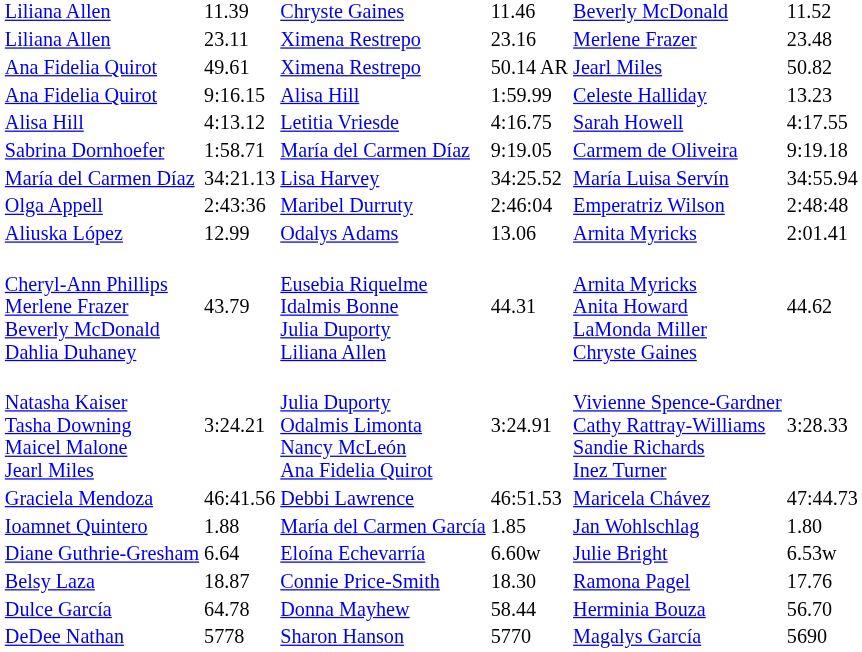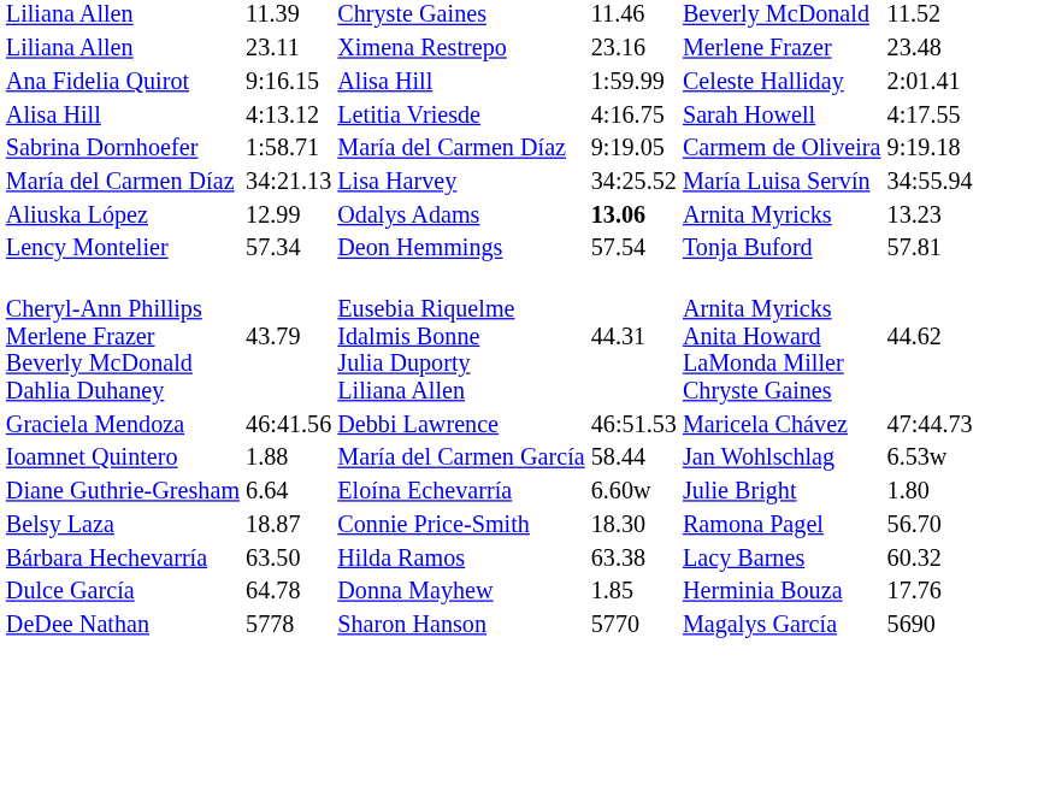 <table>
 <tr>
 <td></td>
 <td><a href='#'>Liliana Allen</a><br></td>
 <td>11.39</td>
 <td><a href='#'>Chryste Gaines</a><br></td>
 <td>11.46</td>
 <td><a href='#'>Beverly McDonald</a><br></td>
 <td>11.52</td>
 </tr>
 <tr>
 <td></td>
 <td><a href='#'>Liliana Allen</a><br></td>
 <td>23.11</td>
 <td><a href='#'>Ximena Restrepo</a><br></td>
 <td>23.16</td>
 <td><a href='#'>Merlene Frazer</a><br></td>
 <td>23.48</td>
 </tr>
 <tr>
 <td></td>
 <td><a href='#'>Ana Fidelia Quirot</a><br></td>
-<td>49.61</td>
-<td><a href='#'>Ximena Restrepo</a><br></td>
-<td>50.14 AR</td>
-<td><a href='#'>Jearl Miles</a><br></td>
-<td>50.82</td>
-</tr>
-<tr>
-<td></td>
-<td><a href='#'>Ana Fidelia Quirot</a><br></td>
 <td>9:16.15</td>
 <td><a href='#'>Alisa Hill</a><br></td>
 <td>1:59.99</td>
 <td><a href='#'>Celeste Halliday</a><br></td>
-<td>13.23</td>
+<td>2:01.41</td>
 </tr>
 <tr>
 <td></td>
 <td><a href='#'>Alisa Hill</a><br></td>
 <td>4:13.12</td>
 <td><a href='#'>Letitia Vriesde</a><br></td>
 <td>4:16.75</td>
 <td><a href='#'>Sarah Howell</a><br></td>
 <td>4:17.55</td>
 </tr>
 <tr>
 <td></td>
 <td><a href='#'>Sabrina Dornhoefer</a><br></td>
 <td>1:58.71</td>
 <td><a href='#'>María del Carmen Díaz</a><br></td>
 <td>9:19.05</td>
 <td><a href='#'>Carmem de Oliveira</a><br></td>
 <td>9:19.18</td>
 </tr>
 <tr>
 <td></td>
 <td><a href='#'>María del Carmen Díaz</a><br></td>
 <td>34:21.13</td>
 <td><a href='#'>Lisa Harvey</a><br></td>
 <td>34:25.52</td>
 <td><a href='#'>María Luisa Servín</a><br></td>
 <td>34:55.94</td>
 </tr>
 <tr>
 <td></td>
-<td><a href='#'>Olga Appell</a><br></td>
-<td>2:43:36</td>
-<td><a href='#'>Maribel Durruty</a><br></td>
-<td>2:46:04</td>
-<td><a href='#'>Emperatriz Wilson</a><br></td>
-<td>2:48:48</td>
+<td><a href='#'>Aliuska López</a><br></td>
+<td>12.99</td>
+<td><a href='#'>Odalys Adams</a><br></td>
+<td><strong>13.06</strong></td>
+<td><a href='#'>Arnita Myricks</a><br></td>
+<td>13.23</td>
 </tr>
 <tr>
 <td></td>
-<td><a href='#'>Aliuska López</a><br></td>
-<td>12.99</td>
-<td><a href='#'>Odalys Adams</a><br></td>
-<td>13.06</td>
-<td><a href='#'>Arnita Myricks</a><br></td>
-<td>2:01.41</td>
+<td><a href='#'>Lency Montelier</a><br></td>
+<td>57.34</td>
+<td><a href='#'>Deon Hemmings</a><br></td>
+<td>57.54</td>
+<td><a href='#'>Tonja Buford</a><br></td>
+<td>57.81</td>
 </tr>
 <tr>
 <td></td>
 <td><br><a href='#'>Cheryl-Ann Phillips</a><br><a href='#'>Merlene Frazer</a><br><a href='#'>Beverly McDonald</a><br><a href='#'>Dahlia Duhaney</a></td>
 <td>43.79</td>
 <td><br><a href='#'>Eusebia Riquelme</a><br><a href='#'>Idalmis Bonne</a><br><a href='#'>Julia Duporty</a><br><a href='#'>Liliana Allen</a></td>
 <td>44.31</td>
 <td><br><a href='#'>Arnita Myricks</a><br><a href='#'>Anita Howard</a><br><a href='#'>LaMonda Miller</a><br><a href='#'>Chryste Gaines</a></td>
 <td>44.62</td>
-</tr>
-<tr>
-<td></td>
-<td><br><a href='#'>Natasha Kaiser</a><br><a href='#'>Tasha Downing</a><br><a href='#'>Maicel Malone</a><br><a href='#'>Jearl Miles</a></td>
-<td>3:24.21</td>
-<td><br><a href='#'>Julia Duporty</a><br><a href='#'>Odalmis Limonta</a><br><a href='#'>Nancy McLeón</a><br><a href='#'>Ana Fidelia Quirot</a></td>
-<td>3:24.91</td>
-<td><br><a href='#'>Vivienne Spence-Gardner</a><br><a href='#'>Cathy Rattray-Williams</a><br><a href='#'>Sandie Richards</a><br><a href='#'>Inez Turner</a></td>
-<td>3:28.33</td>
 </tr>
 <tr>
 <td></td>
 <td><a href='#'>Graciela Mendoza</a><br></td>
 <td>46:41.56</td>
 <td><a href='#'>Debbi Lawrence</a><br></td>
 <td>46:51.53</td>
 <td><a href='#'>Maricela Chávez</a><br></td>
 <td>47:44.73</td>
 </tr>
 <tr>
 <td></td>
 <td><a href='#'>Ioamnet Quintero </a><br></td>
 <td>1.88</td>
 <td><a href='#'>María del Carmen García</a><br></td>
-<td>1.85</td>
+<td>58.44</td>
 <td><a href='#'>Jan Wohlschlag</a><br></td>
-<td>1.80</td>
+<td>6.53w</td>
 </tr>
 <tr>
 <td></td>
 <td><a href='#'>Diane Guthrie-Gresham</a><br></td>
 <td>6.64</td>
 <td><a href='#'>Eloína Echevarría</a><br></td>
 <td>6.60w</td>
 <td><a href='#'>Julie Bright</a><br></td>
-<td>6.53w</td>
+<td>1.80</td>
 </tr>
 <tr>
 <td></td>
 <td><a href='#'>Belsy Laza</a><br></td>
 <td>18.87</td>
 <td><a href='#'>Connie Price-Smith</a><br></td>
 <td>18.30</td>
 <td><a href='#'>Ramona Pagel</a><br></td>
-<td>17.76</td>
+<td>56.70</td>
+</tr>
+<tr>
+<td></td>
+<td><a href='#'>Bárbara Hechevarría</a><br></td>
+<td>63.50</td>
+<td><a href='#'>Hilda Ramos</a><br></td>
+<td>63.38</td>
+<td><a href='#'>Lacy Barnes</a><br></td>
+<td>60.32</td>
 </tr>
 <tr>
 <td></td>
 <td><a href='#'>Dulce García</a><br></td>
 <td>64.78</td>
 <td><a href='#'>Donna Mayhew</a><br></td>
-<td>58.44</td>
+<td>1.85</td>
 <td><a href='#'>Herminia Bouza</a><br></td>
-<td>56.70</td>
+<td>17.76</td>
 </tr>
 <tr>
 <td></td>
 <td><a href='#'>DeDee Nathan</a><br></td>
 <td>5778</td>
 <td><a href='#'>Sharon Hanson</a><br></td>
 <td>5770</td>
 <td><a href='#'>Magalys García</a><br></td>
 <td>5690</td>
 </tr>
 </table>
